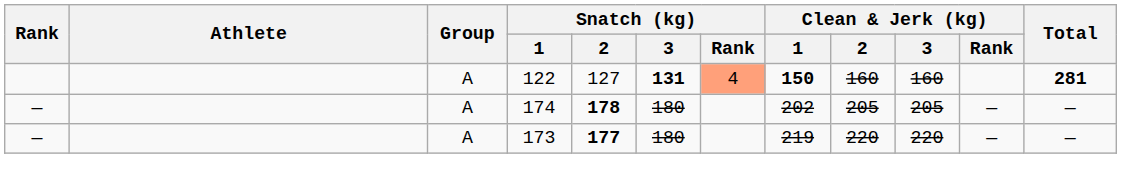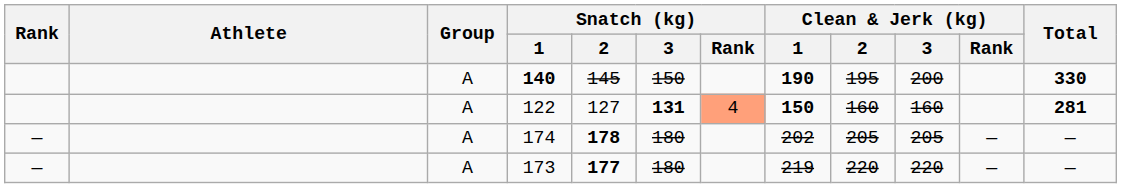 <table class = "wikitable" style="text-align:center;">
 <tr>
 <th rowspan=2 width=40>Rank</th>
 <th rowspan=2 width=250>Athlete</th>
 <th rowspan=2 width=50>Group</th>
 <th colspan=4>Snatch (kg)</th>
 <th colspan=4>Clean & Jerk (kg)</th>
 <th rowspan=2 width=60>Total</th>
 </tr>
 <tr>
 <th width=40>1</th>
 <th width=40>2</th>
 <th width=40>3</th>
 <th width=40>Rank</th>
 <th width=40>1</th>
 <th width=40>2</th>
 <th width=40>3</th>
 <th width=40>Rank</th>
+</tr>
+<tr>
+<td></td>
+<td align=left></td>
+<td>A</td>
+<td><strong>140</strong></td>
+<td><s>145</s></td>
+<td><s>150</s></td>
+<td></td>
+<td><strong>190</strong></td>
+<td><s>195</s></td>
+<td><s>200</s></td>
+<td></td>
+<td><strong>330</strong></td>
 </tr>
 <tr>
 <td></td>
 <td align=left></td>
 <td>A</td>
 <td>122</td>
 <td>127</td>
 <td><strong>131</strong></td>
 <td style="background: lightsalmon;">4</td>
 <td><strong>150</strong></td>
 <td><s>160</s></td>
 <td><s>160</s></td>
 <td></td>
 <td><strong>281</strong></td>
 </tr>
 <tr>
 <td>—</td>
 <td align=left></td>
 <td>A</td>
 <td>174</td>
 <td><strong>178</strong></td>
 <td><s>180</s></td>
 <td></td>
 <td><s>202</s></td>
 <td><s>205</s></td>
 <td><s>205</s></td>
 <td>—</td>
 <td>—</td>
 </tr>
 <tr>
 <td>—</td>
 <td align=left></td>
 <td>A</td>
 <td>173</td>
 <td><strong>177</strong></td>
 <td><s>180</s></td>
 <td></td>
 <td><s>219</s></td>
 <td><s>220</s></td>
 <td><s>220</s></td>
 <td>—</td>
 <td>—</td>
 </tr>
 </table>
